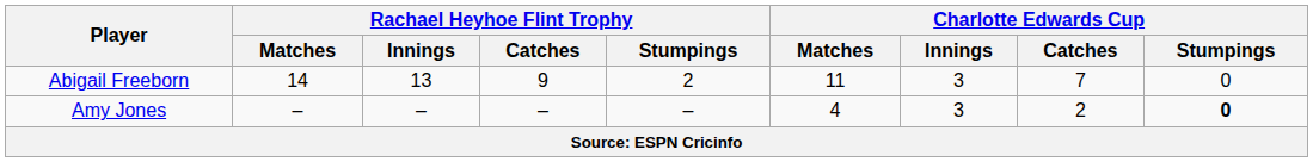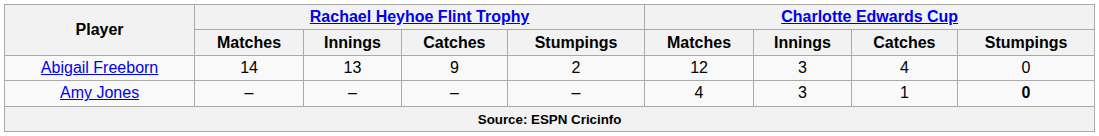 <table class="wikitable" style="text-align:center; width:55%;">
 <tr>
 <th rowspan=2>Player</th>
 <th colspan=4><a href='#'>Rachael Heyhoe Flint Trophy</a></th>
 <th colspan=4><a href='#'>Charlotte Edwards Cup</a></th>
 </tr>
 <tr>
 <th>Matches</th>
 <th>Innings</th>
 <th>Catches</th>
 <th>Stumpings</th>
 <th>Matches</th>
 <th>Innings</th>
 <th>Catches</th>
 <th>Stumpings</th>
 </tr>
 <tr>
 <td><a href='#'>Abigail Freeborn</a></td>
 <td>14</td>
 <td>13</td>
 <td>9</td>
 <td>2</td>
-<td>11</td>
+<td>12</td>
 <td>3</td>
-<td>7</td>
+<td>4</td>
 <td>0</td>
 </tr>
 <tr>
 <td><a href='#'>Amy Jones</a></td>
 <td>–</td>
 <td>–</td>
 <td>–</td>
 <td>–</td>
 <td>4</td>
 <td>3</td>
-<td>2</td>
+<td>1</td>
 <td><strong>0</strong></td>
 </tr>
 <tr>
 <th colspan="9"><small>Source: ESPN Cricinfo</small></th>
 </tr>
 </table>
